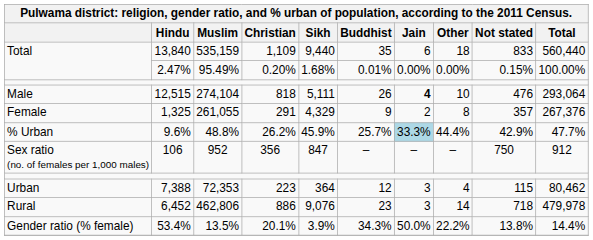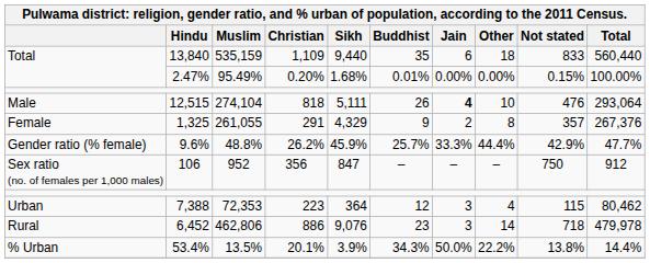 <table class="wikitable mw-collapsible mw-collapsed">
 <tr>
 <th colspan=10>Pulwama district: religion, gender ratio, and % urban of population, according to the 2011 Census.</th>
 </tr>
 <tr style="vertical-align:top;">
 <th></th>
 <th>Hindu</th>
 <th>Muslim</th>
 <th>Christian</th>
 <th>Sikh</th>
 <th>Buddhist</th>
 <th>Jain</th>
 <th>Other</th>
 <th>Not stated</th>
 <th>Total</th>
 </tr>
 <tr style="vertical-align:top; text-align:right;">
 <td rowspan=2 style="text-align:left">Total</td>
 <td>13,840</td>
 <td>535,159</td>
 <td>1,109</td>
 <td>9,440</td>
 <td>35</td>
 <td>6</td>
 <td>18</td>
 <td>833</td>
 <td>560,440</td>
 </tr>
 <tr style="vertical-align:top; text-align:right;">
 <td>2.47%</td>
 <td>95.49%</td>
 <td>0.20%</td>
 <td>1.68%</td>
 <td>0.01%</td>
 <td>0.00%</td>
 <td>0.00%</td>
 <td>0.15%</td>
 <td>100.00%</td>
 </tr>
 <tr>
 <td colspan=10></td>
 </tr>
 <tr style="vertical-align:top; text-align:right;">
 <td style="text-align:left">Male</td>
 <td>12,515</td>
 <td>274,104</td>
 <td>818</td>
 <td>5,111</td>
 <td>26</td>
 <td><strong>4</strong></td>
 <td>10</td>
 <td>476</td>
 <td>293,064</td>
 </tr>
 <tr style="vertical-align:top; text-align:right;">
 <td style="text-align:left">Female</td>
 <td>1,325</td>
 <td>261,055</td>
 <td>291</td>
 <td>4,329</td>
 <td>9</td>
 <td>2</td>
 <td>8</td>
 <td>357</td>
 <td>267,376</td>
 </tr>
 <tr style="vertical-align:top; text-align:right;">
-<td style="text-align:left">% Urban</td>
+<td style="text-align:left">Gender ratio (% female)</td>
 <td>9.6%</td>
 <td>48.8%</td>
 <td>26.2%</td>
 <td>45.9%</td>
 <td>25.7%</td>
-<td style="background: lightblue;">33.3%</td>
+<td>33.3%</td>
 <td>44.4%</td>
 <td>42.9%</td>
 <td>47.7%</td>
 </tr>
 <tr style="vertical-align:top; text-align:center;">
 <td style="text-align:left">Sex ratio <br><small>(no. of females per 1,000 males)</small></td>
 <td>106</td>
 <td>952</td>
 <td>356</td>
 <td>847</td>
 <td>–</td>
 <td>–</td>
 <td>–</td>
 <td>750</td>
 <td>912</td>
 </tr>
 <tr>
 <td colspan=10></td>
 </tr>
 <tr style="vertical-align:top; text-align:right;">
 <td style="text-align:left">Urban</td>
 <td>7,388</td>
 <td>72,353</td>
 <td>223</td>
 <td>364</td>
 <td>12</td>
 <td>3</td>
 <td>4</td>
 <td>115</td>
 <td>80,462</td>
 </tr>
 <tr style="vertical-align:top; text-align:right;">
 <td style="text-align:left">Rural</td>
 <td>6,452</td>
 <td>462,806</td>
 <td>886</td>
 <td>9,076</td>
 <td>23</td>
 <td>3</td>
 <td>14</td>
 <td>718</td>
 <td>479,978</td>
 </tr>
 <tr style="vertical-align:top; text-align:right;">
-<td style="text-align:left">Gender ratio (% female)</td>
+<td style="text-align:left">% Urban</td>
 <td>53.4%</td>
 <td>13.5%</td>
 <td>20.1%</td>
 <td>3.9%</td>
 <td>34.3%</td>
 <td>50.0%</td>
 <td>22.2%</td>
 <td>13.8%</td>
 <td>14.4%</td>
 </tr>
 <tr>
 </tr>
 </table>
